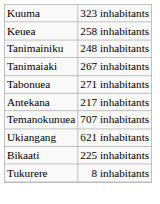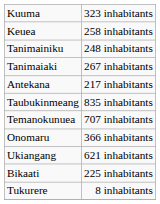 <table class="wikitable">
 <tr>
 <td>Kuuma</td>
 <td align=right>323 inhabitants</td>
 </tr>
 <tr>
 <td>Keuea</td>
 <td align=right>258 inhabitants</td>
 </tr>
 <tr>
 <td>Tanimainiku</td>
 <td align=right>248 inhabitants</td>
 </tr>
 <tr>
 <td>Tanimaiaki</td>
 <td align=right>267 inhabitants</td>
 </tr>
 <tr>
-<td>Tabonuea</td>
-<td align=right>271 inhabitants</td>
-</tr>
-<tr>
 <td>Antekana</td>
 <td align=right>217 inhabitants</td>
 </tr>
 <tr>
+<td>Taubukinmeang</td>
+<td align=right>835 inhabitants</td>
+</tr>
+<tr>
 <td>Temanokunuea</td>
 <td align=right>707 inhabitants</td>
+</tr>
+<tr>
+<td>Onomaru</td>
+<td align=right>366 inhabitants</td>
 </tr>
 <tr>
 <td>Ukiangang</td>
 <td align=right>621 inhabitants</td>
 </tr>
 <tr>
 <td>Bikaati</td>
 <td align=right>225 inhabitants</td>
 </tr>
 <tr>
 <td>Tukurere</td>
 <td align=right>8 inhabitants</td>
 </tr>
 <tr>
 </tr>
 </table>
